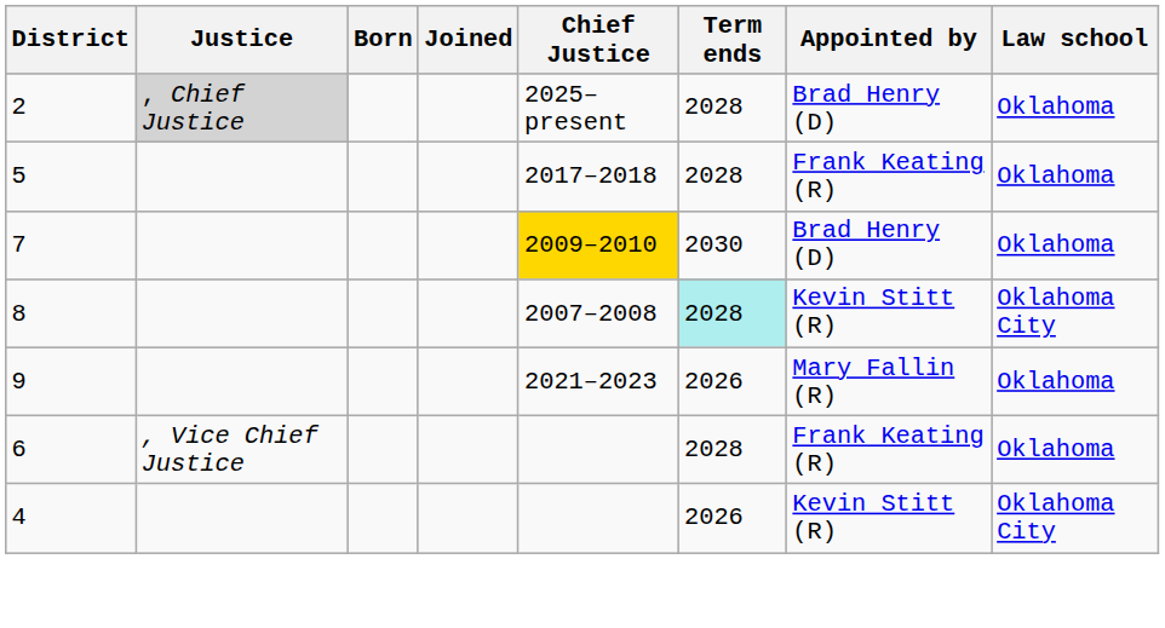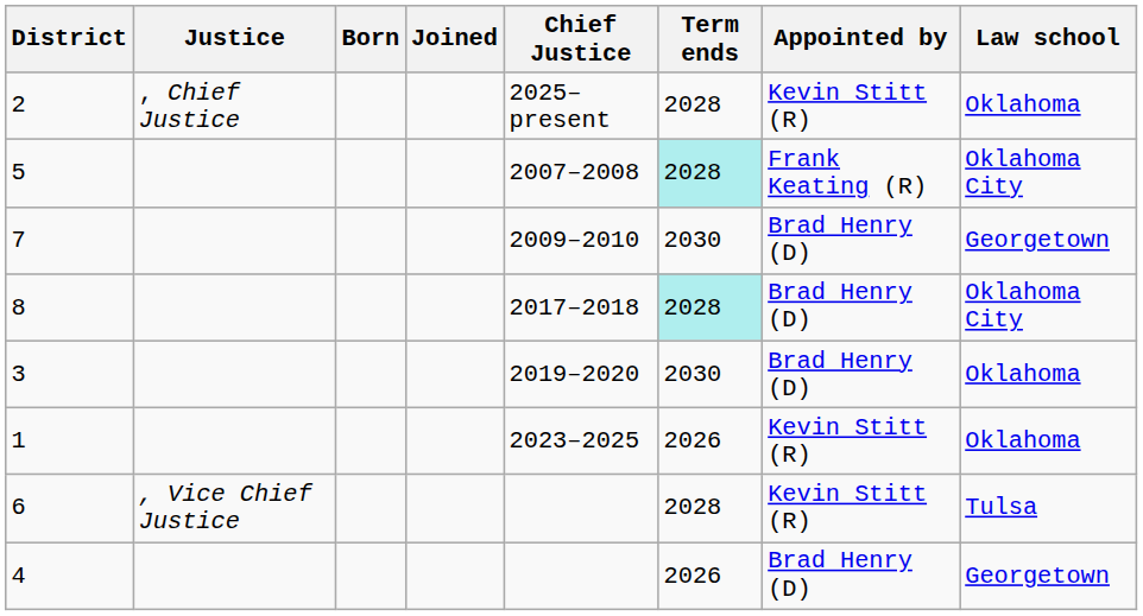 <table class="wikitable sortable">
 <tr>
 <th>District</th>
 <th>Justice</th>
 <th>Born</th>
 <th>Joined</th>
 <th>Chief Justice</th>
 <th>Term ends</th>
 <th>Appointed by</th>
 <th>Law school</th>
 </tr>
 <tr valign="center">
 <td>2</td>
-<td style="background: lightgrey;">, <em>Chief Justice</em></td>
+<td>, <em>Chief Justice</em></td>
 <td></td>
 <td></td>
 <td>2025–present</td>
 <td>2028</td>
-<td><a href='#'>Brad Henry</a> (D)</td>
+<td><a href='#'>Kevin Stitt</a> (R)</td>
 <td><a href='#'>Oklahoma</a></td>
 </tr>
 <tr valign="center">
 <td>5</td>
 <td></td>
 <td></td>
 <td></td>
-<td>2017–2018</td>
-<td>2028</td>
+<td>2007–2008</td>
+<td style="background: paleturquoise;">2028</td>
 <td><a href='#'>Frank Keating</a> (R)</td>
-<td><a href='#'>Oklahoma</a></td>
+<td><a href='#'>Oklahoma City</a></td>
 </tr>
 <tr valign="center">
 <td>7</td>
 <td></td>
 <td></td>
 <td></td>
-<td style="background: gold;">2009–2010</td>
+<td>2009–2010</td>
 <td>2030</td>
 <td><a href='#'>Brad Henry</a> (D)</td>
-<td><a href='#'>Oklahoma</a></td>
+<td><a href='#'>Georgetown</a></td>
 </tr>
 <tr valign="center">
 <td>8</td>
 <td></td>
 <td></td>
 <td></td>
-<td>2007–2008</td>
+<td>2017–2018</td>
 <td style="background: paleturquoise;">2028</td>
-<td><a href='#'>Kevin Stitt</a> (R)</td>
+<td><a href='#'>Brad Henry</a> (D)</td>
 <td><a href='#'>Oklahoma City</a></td>
 </tr>
 <tr valign="center">
-<td>9</td>
+<td>3</td>
 <td></td>
 <td></td>
 <td></td>
-<td>2021–2023</td>
+<td>2019–2020</td>
+<td>2030</td>
+<td><a href='#'>Brad Henry</a> (D)</td>
+<td><a href='#'>Oklahoma</a></td>
+</tr>
+<tr valign="center">
+<td>1</td>
+<td></td>
+<td></td>
+<td></td>
+<td>2023–2025</td>
 <td>2026</td>
-<td><a href='#'>Mary Fallin</a> (R)</td>
+<td><a href='#'>Kevin Stitt</a> (R)</td>
 <td><a href='#'>Oklahoma</a></td>
 </tr>
 <tr valign="center">
 <td>6</td>
 <td><em>, Vice Chief Justice</em></td>
 <td></td>
 <td></td>
 <td align="center"></td>
 <td>2028</td>
-<td><a href='#'>Frank Keating</a> (R)</td>
-<td><a href='#'>Oklahoma</a></td>
+<td><a href='#'>Kevin Stitt</a> (R)</td>
+<td><a href='#'>Tulsa</a></td>
 </tr>
 <tr valign="center">
 <td>4</td>
 <td></td>
 <td></td>
 <td></td>
 <td align="center"></td>
 <td>2026</td>
-<td><a href='#'>Kevin Stitt</a> (R)</td>
-<td><a href='#'>Oklahoma City</a></td>
+<td><a href='#'>Brad Henry</a> (D)</td>
+<td><a href='#'>Georgetown</a></td>
 </tr>
 </table>
